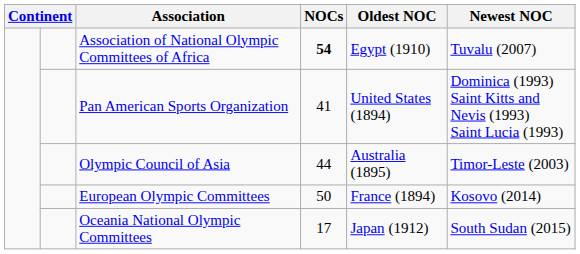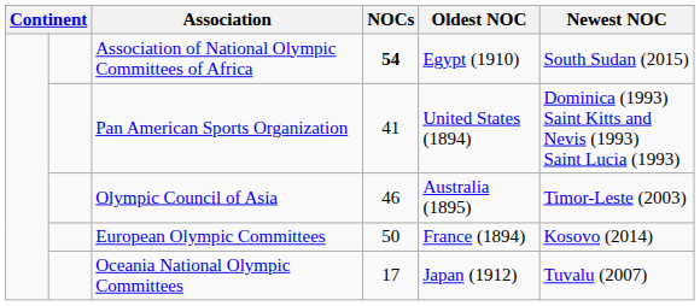 <table class="wikitable">
 <tr>
 <th colspan=2><a href='#'>Continent</a></th>
 <th>Association</th>
 <th>NOCs</th>
 <th>Oldest NOC</th>
 <th>Newest NOC</th>
 </tr>
 <tr>
 <td rowspan=5></td>
 <td></td>
 <td><a href='#'>Association of National Olympic Committees of Africa</a></td>
 <td align=center><strong>54</strong></td>
 <td> <a href='#'>Egypt</a> (1910)</td>
-<td> <a href='#'>Tuvalu</a> (2007)</td>
+<td> <a href='#'>South Sudan</a> (2015)</td>
 </tr>
 <tr>
 <td></td>
 <td><a href='#'>Pan American Sports Organization</a></td>
 <td align=center>41</td>
 <td> <a href='#'>United States</a> (1894)</td>
 <td> <a href='#'>Dominica</a> (1993)<br>  <a href='#'>Saint Kitts and Nevis</a> (1993)<br>  <a href='#'>Saint Lucia</a> (1993)</td>
 </tr>
 <tr>
 <td></td>
 <td><a href='#'>Olympic Council of Asia</a></td>
-<td align=center>44</td>
+<td align=center>46</td>
 <td> <a href='#'>Australia</a> (1895)</td>
 <td> <a href='#'>Timor-Leste</a> (2003)</td>
 </tr>
 <tr>
 <td></td>
 <td><a href='#'>European Olympic Committees</a></td>
 <td align=center>50</td>
 <td> <a href='#'>France</a> (1894)</td>
 <td> <a href='#'>Kosovo</a> (2014)</td>
 </tr>
 <tr>
 <td></td>
 <td><a href='#'>Oceania National Olympic Committees</a></td>
 <td align=center>17</td>
 <td> <a href='#'>Japan</a> (1912)</td>
-<td> <a href='#'>South Sudan</a> (2015)</td>
+<td> <a href='#'>Tuvalu</a> (2007)</td>
 </tr>
 </table>
